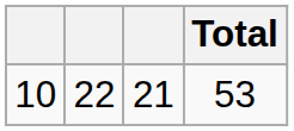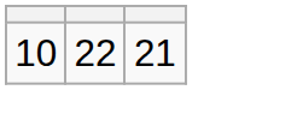 <table class="wikitable">
 <tr>
 <th></th>
 <th></th>
 <th></th>
-<th>Total</th>
 </tr>
 <tr style="text-align:center;">
 <td>10</td>
 <td>22</td>
 <td>21</td>
-<td>53</td>
 </tr>
 </table>
